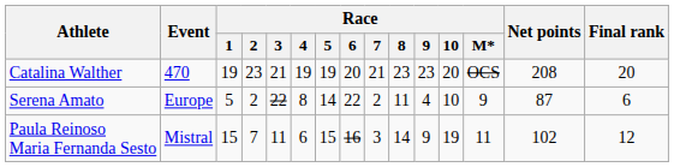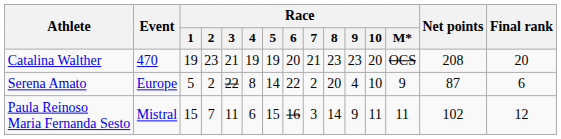 <table class="wikitable" style="font-size:90%">
 <tr>
 <th rowspan="2">Athlete</th>
 <th rowspan="2">Event</th>
 <th colspan=11>Race</th>
 <th rowspan=2>Net points</th>
 <th rowspan=2>Final rank</th>
 </tr>
 <tr style="font-size:95%">
 <th>1</th>
 <th>2</th>
 <th>3</th>
 <th>4</th>
 <th>5</th>
 <th>6</th>
 <th>7</th>
 <th>8</th>
 <th>9</th>
 <th>10</th>
 <th>M*</th>
 </tr>
 <tr align=center>
 <td align=left><a href='#'>Catalina Walther</a></td>
 <td align=left><a href='#'>470</a></td>
 <td>19</td>
 <td>23</td>
 <td>21</td>
 <td>19</td>
 <td>19</td>
 <td>20</td>
 <td>21</td>
 <td>23</td>
 <td>23</td>
 <td>20</td>
 <td><s>OCS</s></td>
 <td>208</td>
 <td>20</td>
 </tr>
 <tr align=center>
 <td align=left><a href='#'>Serena Amato</a></td>
 <td align=left><a href='#'>Europe</a></td>
 <td>5</td>
 <td>2</td>
 <td><s>22</s></td>
 <td>8</td>
 <td>14</td>
 <td>22</td>
 <td>2</td>
-<td>11</td>
+<td>20</td>
 <td>4</td>
 <td>10</td>
 <td>9</td>
 <td>87</td>
 <td>6</td>
 </tr>
 <tr align=center>
 <td align=left><a href='#'>Paula Reinoso</a><br><a href='#'>Maria Fernanda Sesto</a></td>
 <td align=left><a href='#'>Mistral</a></td>
 <td>15</td>
 <td>7</td>
 <td>11</td>
 <td>6</td>
 <td>15</td>
 <td><s>16</s></td>
 <td>3</td>
 <td>14</td>
 <td>9</td>
-<td>19</td>
+<td>11</td>
 <td>11</td>
 <td>102</td>
 <td>12</td>
 </tr>
 </table>
